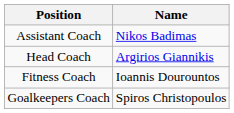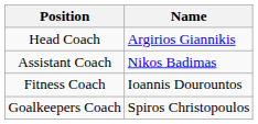 <table class="wikitable" style="text-align: center;">
 <tr>
 <th>Position</th>
 <th>Name</th>
 </tr>
 <tr>
+<td>Head Coach</td>
+<td style="text-align:left;"><a href='#'>Argirios Giannikis</a></td>
+</tr>
+<tr>
 <td>Assistant Coach</td>
 <td style="text-align:left;"><a href='#'>Nikos Badimas</a></td>
-</tr>
-<tr>
-<td>Head Coach</td>
-<td style="text-align:left;"><a href='#'>Argirios Giannikis</a></td>
 </tr>
 <tr>
 <td>Fitness Coach</td>
 <td style="text-align:left;">Ioannis Dourountos</td>
 </tr>
 <tr>
 <td>Goalkeepers Coach</td>
 <td style="text-align:left;">Spiros Christopoulos</td>
 </tr>
 </table>
